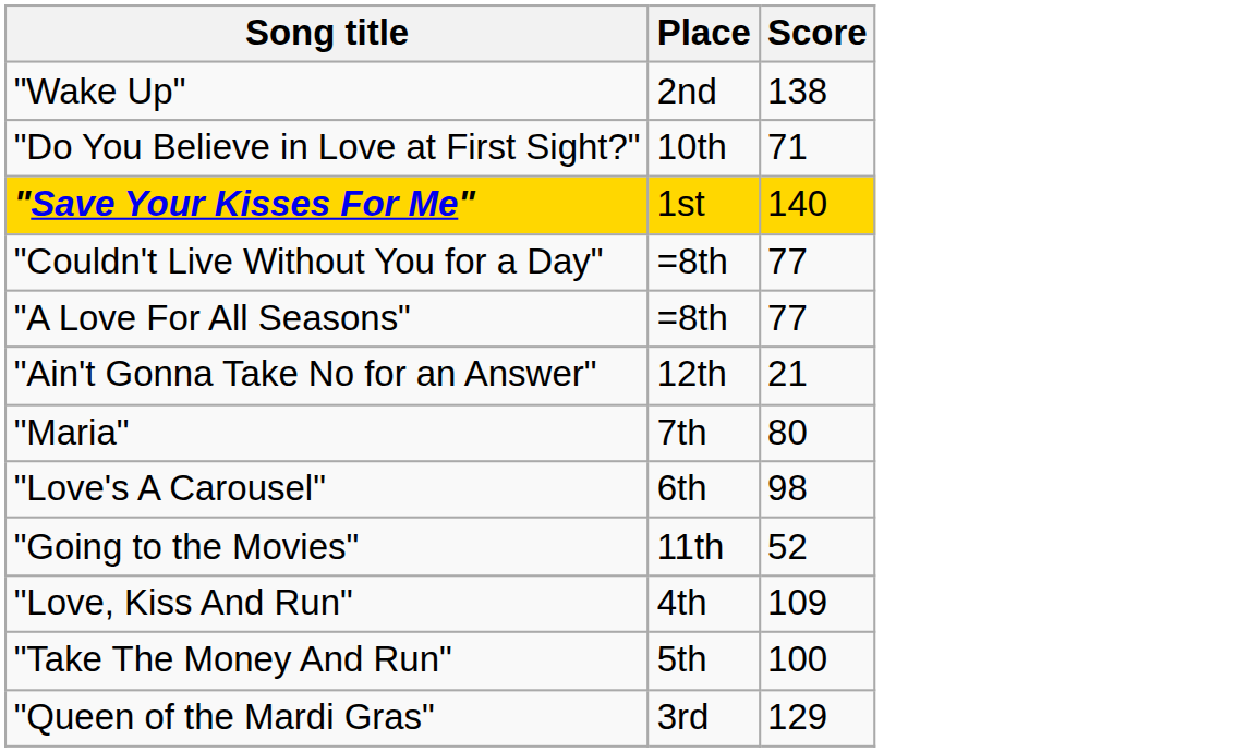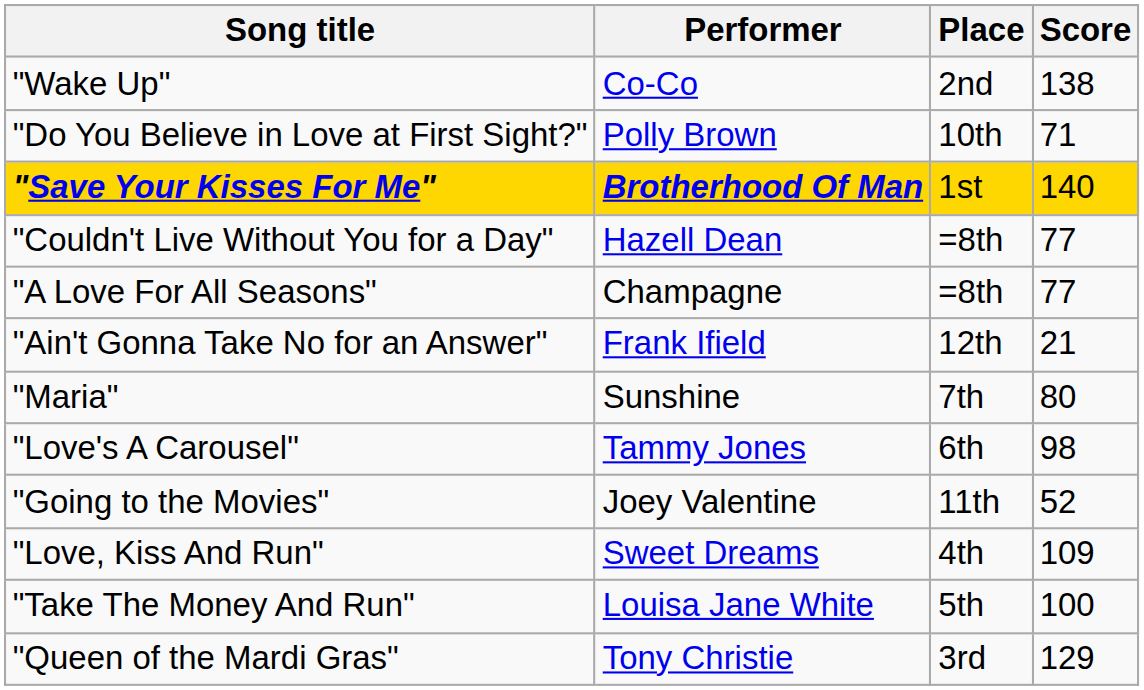 <table class="sortable wikitable">
 <tr>
 <th>Song title</th>
+<th>Performer</th>
 <th>Place</th>
 <th>Score</th>
 </tr>
 <tr>
 <td>"Wake Up"</td>
+<td><a href='#'>Co-Co</a></td>
 <td>2nd</td>
 <td>138</td>
 </tr>
 <tr>
 <td>"Do You Believe in Love at First Sight?"</td>
+<td><a href='#'>Polly Brown</a></td>
 <td>10th</td>
 <td>71</td>
 </tr>
 <tr style="background:gold;">
 <td><strong><em>"<a href='#'>Save Your Kisses For Me</a>"</em></strong></td>
+<td><strong><em><a href='#'>Brotherhood Of Man</a></em></strong></td>
 <td>1st</td>
 <td>140</td>
 </tr>
 <tr>
 <td>"Couldn't Live Without You for a Day"</td>
+<td><a href='#'>Hazell Dean</a></td>
 <td>=8th</td>
 <td>77</td>
 </tr>
 <tr>
 <td>"A Love For All Seasons"</td>
+<td>Champagne</td>
 <td>=8th</td>
 <td>77</td>
 </tr>
 <tr>
 <td>"Ain't Gonna Take No for an Answer"</td>
+<td><a href='#'>Frank Ifield</a></td>
 <td>12th</td>
 <td>21</td>
 </tr>
 <tr>
 <td>"Maria"</td>
+<td>Sunshine</td>
 <td>7th</td>
 <td>80</td>
 </tr>
 <tr>
 <td>"Love's A Carousel"</td>
+<td><a href='#'>Tammy Jones</a></td>
 <td>6th</td>
 <td>98</td>
 </tr>
 <tr>
 <td>"Going to the Movies"</td>
+<td>Joey Valentine</td>
 <td>11th</td>
 <td>52</td>
 </tr>
 <tr>
 <td>"Love, Kiss And Run"</td>
+<td><a href='#'>Sweet Dreams</a></td>
 <td>4th</td>
 <td>109</td>
 </tr>
 <tr>
 <td>"Take The Money And Run"</td>
+<td><a href='#'>Louisa Jane White</a></td>
 <td>5th</td>
 <td>100</td>
 </tr>
 <tr>
 <td>"Queen of the Mardi Gras"</td>
+<td><a href='#'>Tony Christie</a></td>
 <td>3rd</td>
 <td>129</td>
 </tr>
 </table>
